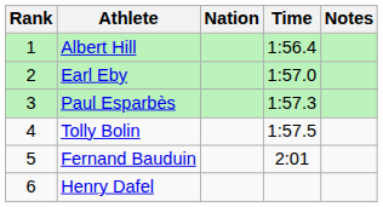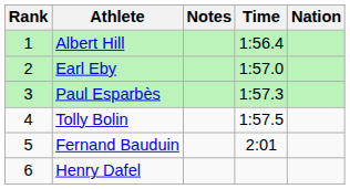 <table class="wikitable sortable" style="text-align:center">
 <tr>
 <th>Rank</th>
 <th>Athlete</th>
+<th>Notes</th>
+<th>Time</th>
 <th>Nation</th>
-<th>Time</th>
-<th>Notes</th>
 </tr>
 <tr bgcolor=bbf3bb>
 <td>1</td>
 <td align=left><a href='#'>Albert Hill</a></td>
+<td></td>
+<td>1:56.4</td>
 <td align=left></td>
-<td>1:56.4</td>
-<td></td>
 </tr>
 <tr bgcolor=bbf3bb>
 <td>2</td>
 <td align=left><a href='#'>Earl Eby</a></td>
+<td></td>
+<td>1:57.0</td>
 <td align=left></td>
-<td>1:57.0</td>
-<td></td>
 </tr>
 <tr bgcolor=bbf3bb>
 <td>3</td>
 <td align=left><a href='#'>Paul Esparbès</a></td>
+<td></td>
+<td>1:57.3</td>
 <td align=left></td>
-<td>1:57.3</td>
-<td></td>
 </tr>
 <tr>
 <td>4</td>
 <td align=left><a href='#'>Tolly Bolin</a></td>
+<td></td>
+<td>1:57.5</td>
 <td align=left></td>
-<td>1:57.5</td>
-<td></td>
 </tr>
 <tr>
 <td>5</td>
 <td align=left><a href='#'>Fernand Bauduin</a></td>
+<td></td>
+<td>2:01</td>
 <td align=left></td>
-<td>2:01</td>
-<td></td>
 </tr>
 <tr>
 <td>6</td>
 <td align=left><a href='#'>Henry Dafel</a></td>
+<td></td>
+<td data-sort-value=2:00.0></td>
 <td align=left></td>
-<td data-sort-value=2:00.0></td>
-<td></td>
 </tr>
 </table>
